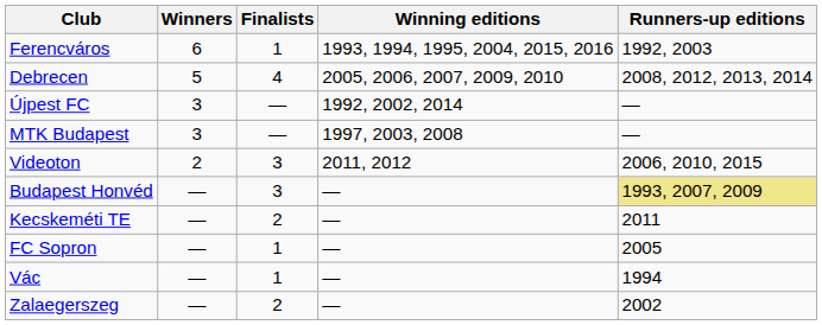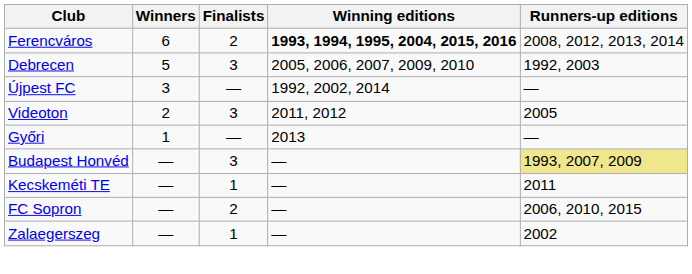 <table class="wikitable sortable" align="center">
 <tr>
 <th>Club</th>
 <th>Winners</th>
 <th>Finalists</th>
 <th>Winning editions</th>
 <th>Runners-up editions</th>
 </tr>
 <tr>
 <td><a href='#'>Ferencváros</a></td>
 <td align="center">6</td>
-<td align="center">1</td>
-<td>1993, 1994, 1995, 2004, 2015, 2016</td>
-<td>1992, 2003</td>
+<td align="center">2</td>
+<td><strong>1993, 1994, 1995, 2004, 2015, 2016</strong></td>
+<td>2008, 2012, 2013, 2014</td>
 </tr>
 <tr>
 <td><a href='#'>Debrecen</a></td>
 <td align="center">5</td>
-<td align="center">4</td>
+<td align="center">3</td>
 <td>2005, 2006, 2007, 2009, 2010</td>
-<td>2008, 2012, 2013, 2014</td>
+<td>1992, 2003</td>
 </tr>
 <tr>
 <td><a href='#'>Újpest FC</a></td>
 <td align="center">3</td>
 <td align="center">—</td>
 <td>1992, 2002, 2014</td>
 <td>—</td>
 </tr>
 <tr>
-<td><a href='#'>MTK Budapest</a></td>
-<td align="center">3</td>
-<td align="center">—</td>
-<td>1997, 2003, 2008</td>
-<td>—</td>
-</tr>
-<tr>
 <td><a href='#'>Videoton</a></td>
 <td align="center">2</td>
 <td align="center">3</td>
 <td>2011, 2012</td>
-<td>2006, 2010, 2015</td>
+<td>2005</td>
+</tr>
+<tr>
+<td><a href='#'>Győri</a></td>
+<td align="center">1</td>
+<td align="center">—</td>
+<td>2013</td>
+<td>—</td>
 </tr>
 <tr>
 <td><a href='#'>Budapest Honvéd</a></td>
 <td align="center">—</td>
 <td align="center">3</td>
 <td>—</td>
 <td style="background: khaki;">1993, 2007, 2009</td>
 </tr>
 <tr>
 <td><a href='#'>Kecskeméti TE</a></td>
 <td align="center">—</td>
-<td align="center">2</td>
+<td align="center">1</td>
 <td>—</td>
 <td>2011</td>
 </tr>
 <tr>
 <td><a href='#'>FC Sopron</a></td>
 <td align="center">—</td>
-<td align="center">1</td>
+<td align="center">2</td>
 <td>—</td>
-<td>2005</td>
-</tr>
-<tr>
-<td><a href='#'>Vác</a></td>
-<td align="center">—</td>
-<td align="center">1</td>
-<td>—</td>
-<td>1994</td>
+<td>2006, 2010, 2015</td>
 </tr>
 <tr>
 <td><a href='#'>Zalaegerszeg</a></td>
 <td align="center">—</td>
-<td align="center">2</td>
+<td align="center">1</td>
 <td>—</td>
 <td>2002</td>
 </tr>
 </table>
